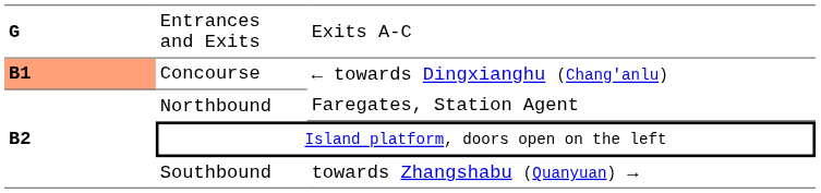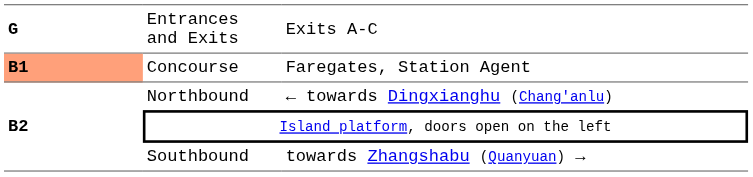 <table cellspacing=0 cellpadding=3>
 <tr>
 <td style="border-top:solid 1px gray;border-bottom:solid 1px gray;" width=100><strong>G</strong></td>
 <td style="border-top:solid 1px gray;border-bottom:solid 1px gray;" width=100>Entrances and Exits</td>
 <td style="border-top:solid 1px gray;border-bottom:solid 1px gray;" width=350>Exits A-C</td>
 </tr>
 <tr>
 <td style="background: lightsalmon; border-bottom:solid 1px gray;"><strong>B1</strong></td>
 <td style="border-bottom:solid 1px gray;">Concourse</td>
-<td>←  towards <a href='#'>Dingxianghu</a> <small>(<a href='#'>Chang'anlu</a>)</small></td>
+<td style="border-bottom:solid 1px gray;">Faregates, Station Agent</td>
 </tr>
 <tr>
 <td style="border-bottom:solid 1px gray;" rowspan=3><strong>B2</strong></td>
 <td>Northbound</td>
-<td style="border-bottom:solid 1px gray;">Faregates, Station Agent</td>
+<td>←  towards <a href='#'>Dingxianghu</a> <small>(<a href='#'>Chang'anlu</a>)</small></td>
 </tr>
 <tr>
 <td style="border-right:solid 2px black;border-left:solid 2px black;border-top:solid 2px black;border-bottom:solid 2px black;text-align:center;" colspan=2><small><a href='#'>Island platform</a>, doors open on the left</small></td>
 </tr>
 <tr>
 <td style="border-bottom:solid 1px gray;">Southbound</td>
 <td style="border-bottom:solid 1px gray;">  towards <a href='#'>Zhangshabu</a> <small>(<a href='#'>Quanyuan</a>)</small> →</td>
 </tr>
 </table>
